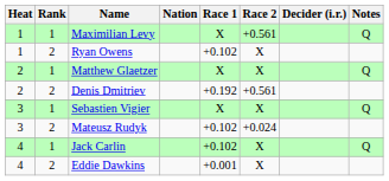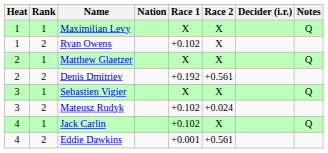 <table class="wikitable sortable" style="text-align:center">
 <tr>
 <th>Heat</th>
 <th>Rank</th>
 <th>Name</th>
 <th>Nation</th>
 <th>Race 1</th>
 <th>Race 2</th>
 <th>Decider (i.r.)</th>
 <th>Notes</th>
 </tr>
 <tr bgcolor=bbffbb>
 <td>1</td>
 <td>1</td>
 <td align=left><a href='#'>Maximilian Levy</a></td>
 <td align=left></td>
 <td>X</td>
-<td>+0.561</td>
+<td>X</td>
 <td></td>
 <td>Q</td>
 </tr>
 <tr>
 <td>1</td>
 <td>2</td>
 <td align=left><a href='#'>Ryan Owens</a></td>
 <td align=left></td>
 <td>+0.102</td>
 <td>X</td>
 <td></td>
 <td></td>
 </tr>
 <tr bgcolor=bbffbb>
 <td>2</td>
 <td>1</td>
 <td align=left><a href='#'>Matthew Glaetzer</a></td>
 <td align=left></td>
 <td>X</td>
 <td>X</td>
 <td></td>
 <td>Q</td>
 </tr>
 <tr>
 <td>2</td>
 <td>2</td>
 <td align=left><a href='#'>Denis Dmitriev</a></td>
 <td align=left></td>
 <td>+0.192</td>
 <td>+0.561</td>
 <td></td>
 <td></td>
 </tr>
 <tr bgcolor=bbffbb>
 <td>3</td>
 <td>1</td>
 <td align=left><a href='#'>Sebastien Vigier</a></td>
 <td align=left></td>
 <td>X</td>
 <td>X</td>
 <td></td>
 <td>Q</td>
 </tr>
 <tr>
 <td>3</td>
 <td>2</td>
 <td align=left><a href='#'>Mateusz Rudyk</a></td>
 <td align=left></td>
 <td>+0.102</td>
 <td>+0.024</td>
 <td></td>
 <td></td>
 </tr>
 <tr bgcolor=bbffbb>
 <td>4</td>
 <td>1</td>
 <td align=left><a href='#'>Jack Carlin</a></td>
 <td align=left></td>
 <td>+0.102</td>
 <td>X</td>
 <td></td>
 <td>Q</td>
 </tr>
 <tr>
 <td>4</td>
 <td>2</td>
 <td align=left><a href='#'>Eddie Dawkins</a></td>
 <td align=left></td>
 <td>+0.001</td>
-<td>X</td>
+<td>+0.561</td>
 <td></td>
 <td></td>
 </tr>
 </table>
